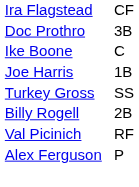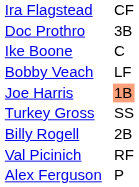 <table>
 <tr>
 <td><a href='#'>Ira Flagstead</a></td>
 <td>CF</td>
 </tr>
 <tr>
 <td><a href='#'>Doc Prothro</a></td>
 <td>3B</td>
 </tr>
 <tr>
 <td><a href='#'>Ike Boone</a></td>
 <td>C</td>
 </tr>
 <tr>
+<td><a href='#'>Bobby Veach</a></td>
+<td>LF</td>
+</tr>
+<tr>
 <td><a href='#'>Joe Harris</a></td>
-<td>1B</td>
+<td style="background: lightsalmon;">1B</td>
 </tr>
 <tr>
 <td><a href='#'>Turkey Gross</a></td>
 <td>SS</td>
 </tr>
 <tr>
 <td><a href='#'>Billy Rogell</a></td>
 <td>2B</td>
 </tr>
 <tr>
 <td><a href='#'>Val Picinich</a></td>
 <td>RF</td>
 </tr>
 <tr>
 <td><a href='#'>Alex Ferguson</a>  </td>
 <td>P</td>
 </tr>
 </table>
